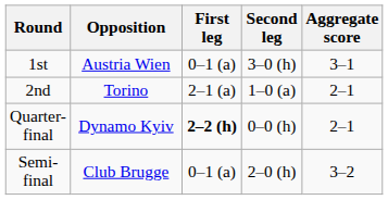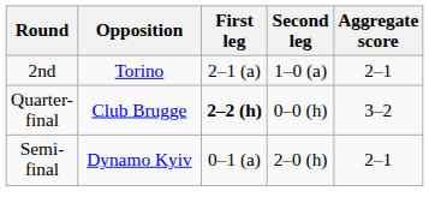 <table class="wikitable" style="text-align:center;margin-left:1em;float:right">
 <tr>
 <th width="25">Round</th>
 <th width="100">Opposition</th>
 <th width="50">First leg</th>
 <th width="50">Second leg</th>
 <th width="50">Aggregate score</th>
-</tr>
-<tr>
-<td>1st</td>
-<td><a href='#'>Austria Wien</a></td>
-<td>0–1 (a)</td>
-<td>3–0 (h)</td>
-<td>3–1</td>
 </tr>
 <tr>
 <td>2nd</td>
 <td><a href='#'>Torino</a></td>
 <td>2–1 (a)</td>
 <td>1–0 (a)</td>
 <td>2–1</td>
 </tr>
 <tr>
 <td>Quarter-final</td>
-<td><a href='#'>Dynamo Kyiv</a></td>
+<td><a href='#'>Club Brugge</a></td>
 <td><strong>2–2 (h)</strong></td>
 <td>0–0 (h)</td>
-<td>2–1</td>
+<td>3–2</td>
 </tr>
 <tr>
 <td>Semi-final</td>
-<td><a href='#'>Club Brugge</a></td>
+<td><a href='#'>Dynamo Kyiv</a></td>
 <td>0–1 (a)</td>
 <td>2–0 (h)</td>
-<td>3–2</td>
+<td>2–1</td>
 </tr>
 </table>
